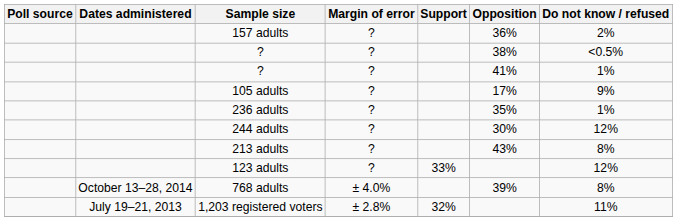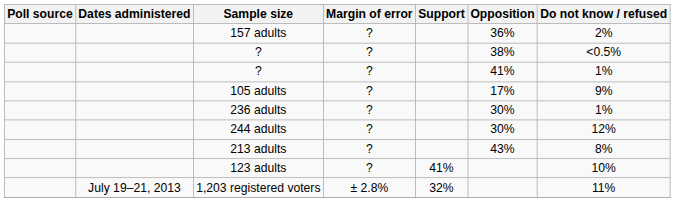 <table class="wikitable" style="text-align: center">
 <tr>
 <th>Poll source</th>
 <th>Dates administered</th>
 <th>Sample size</th>
 <th>Margin of error</th>
 <th>Support</th>
 <th>Opposition</th>
 <th>Do not know / refused</th>
 </tr>
 <tr>
 <td></td>
 <td></td>
 <td>157 adults</td>
 <td>?</td>
 <td></td>
 <td>36%</td>
 <td>2%</td>
 </tr>
 <tr>
 <td></td>
 <td></td>
 <td>?</td>
 <td>?</td>
 <td></td>
 <td>38%</td>
 <td><0.5%</td>
 </tr>
 <tr>
 <td></td>
 <td></td>
 <td>?</td>
 <td>?</td>
 <td></td>
 <td>41%</td>
 <td>1%</td>
 </tr>
 <tr>
 <td></td>
 <td></td>
 <td>105 adults</td>
 <td>?</td>
 <td></td>
 <td>17%</td>
 <td>9%</td>
 </tr>
 <tr>
 <td></td>
 <td></td>
 <td>236 adults</td>
 <td>?</td>
 <td></td>
-<td>35%</td>
+<td>30%</td>
 <td>1%</td>
 </tr>
 <tr>
 <td></td>
 <td></td>
 <td>244 adults</td>
 <td>?</td>
 <td></td>
 <td>30%</td>
 <td>12%</td>
 </tr>
 <tr>
 <td></td>
 <td></td>
 <td>213 adults</td>
 <td>?</td>
 <td></td>
 <td>43%</td>
 <td>8%</td>
 </tr>
 <tr>
 <td></td>
 <td></td>
 <td>123 adults</td>
 <td>?</td>
-<td>33%</td>
+<td>41%</td>
 <td></td>
-<td>12%</td>
-</tr>
-<tr>
-<td></td>
-<td>October 13–28, 2014</td>
-<td>768 adults</td>
-<td>± 4.0%</td>
-<td></td>
-<td>39%</td>
-<td>8%</td>
+<td>10%</td>
 </tr>
 <tr>
 <td></td>
 <td>July 19–21, 2013</td>
 <td>1,203 registered voters</td>
 <td>± 2.8%</td>
 <td>32%</td>
 <td></td>
 <td>11%</td>
 </tr>
 <tr>
 </tr>
 </table>
